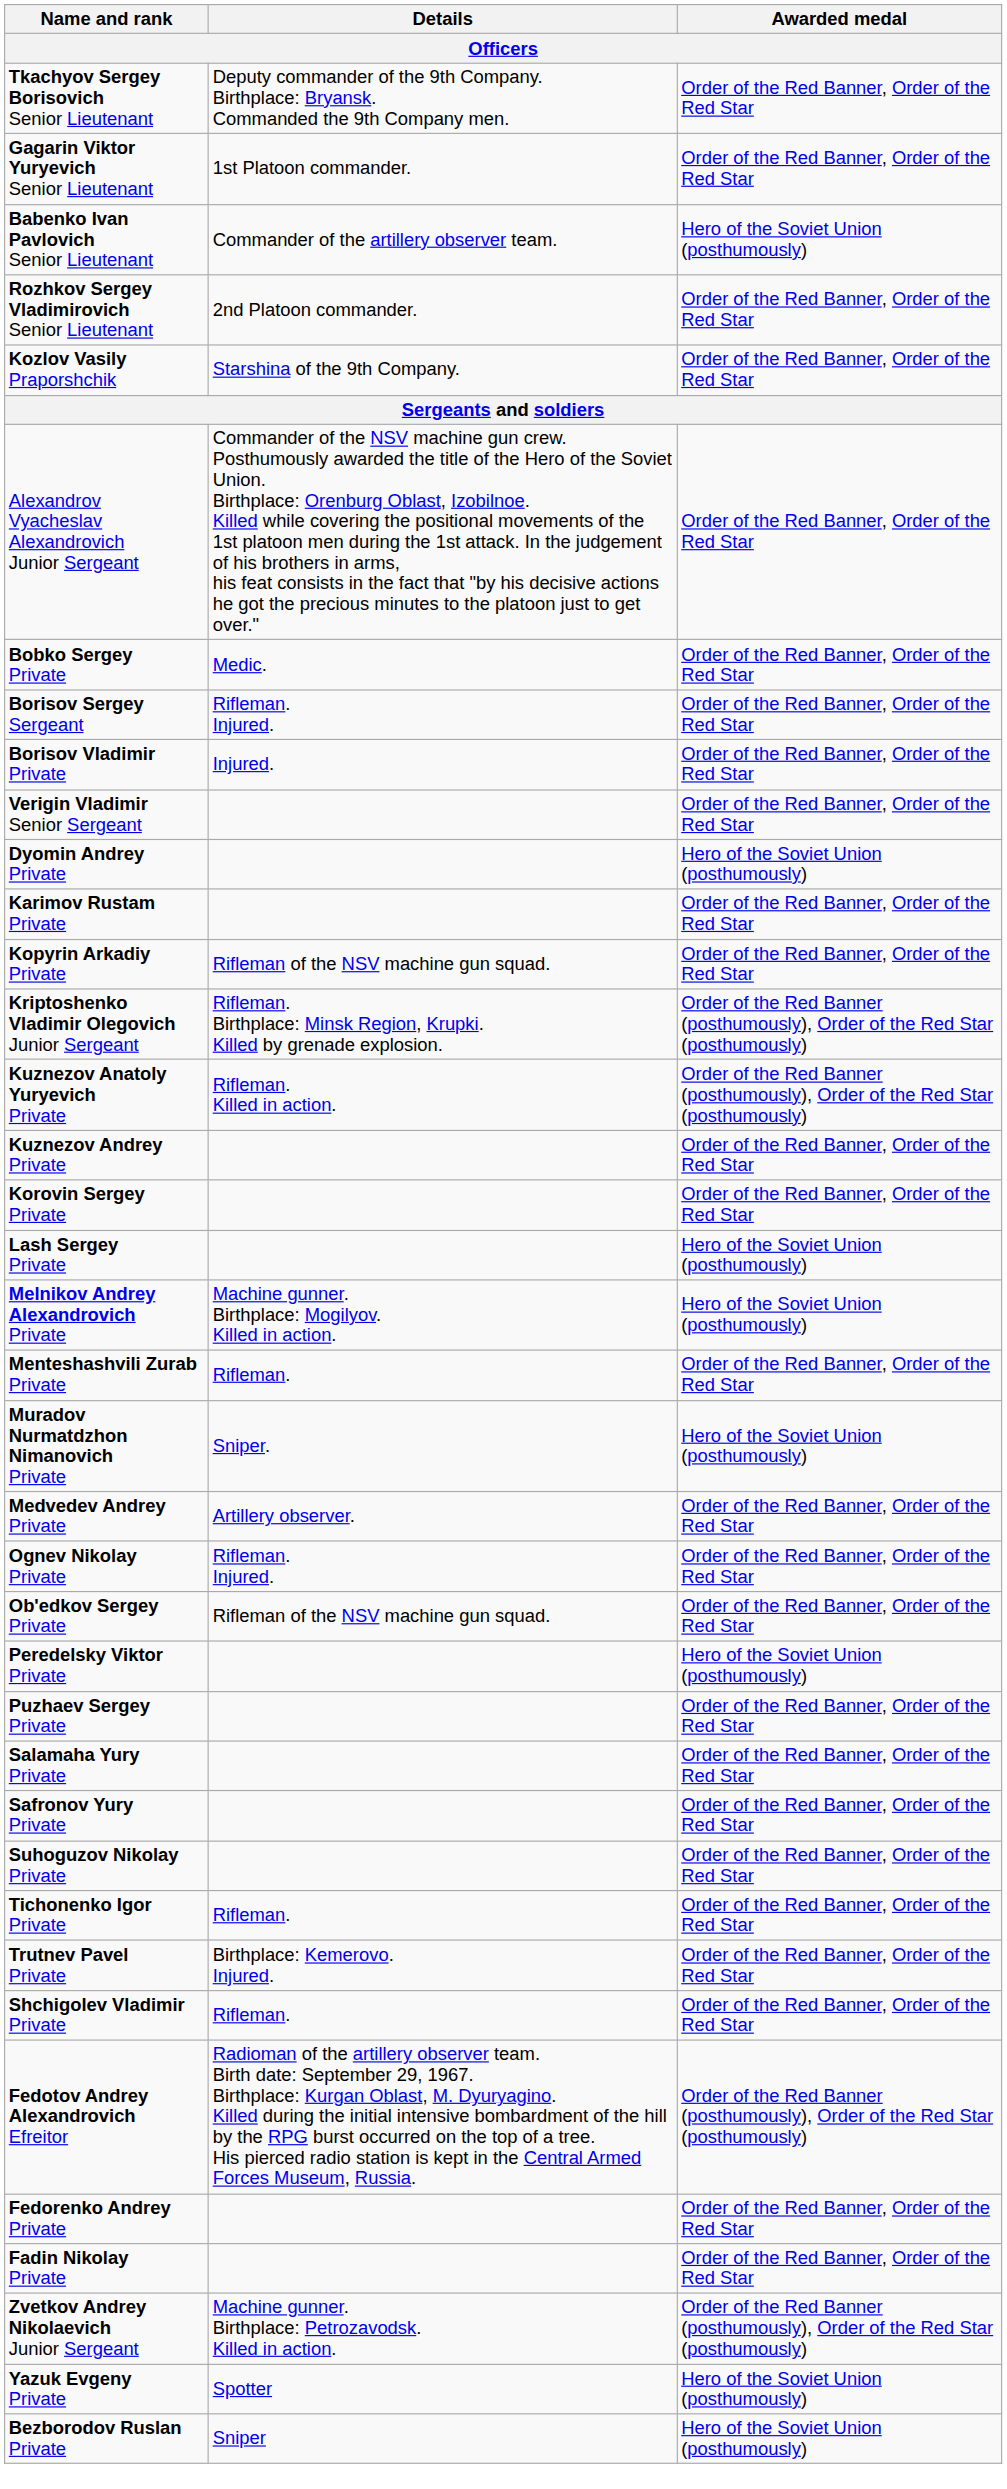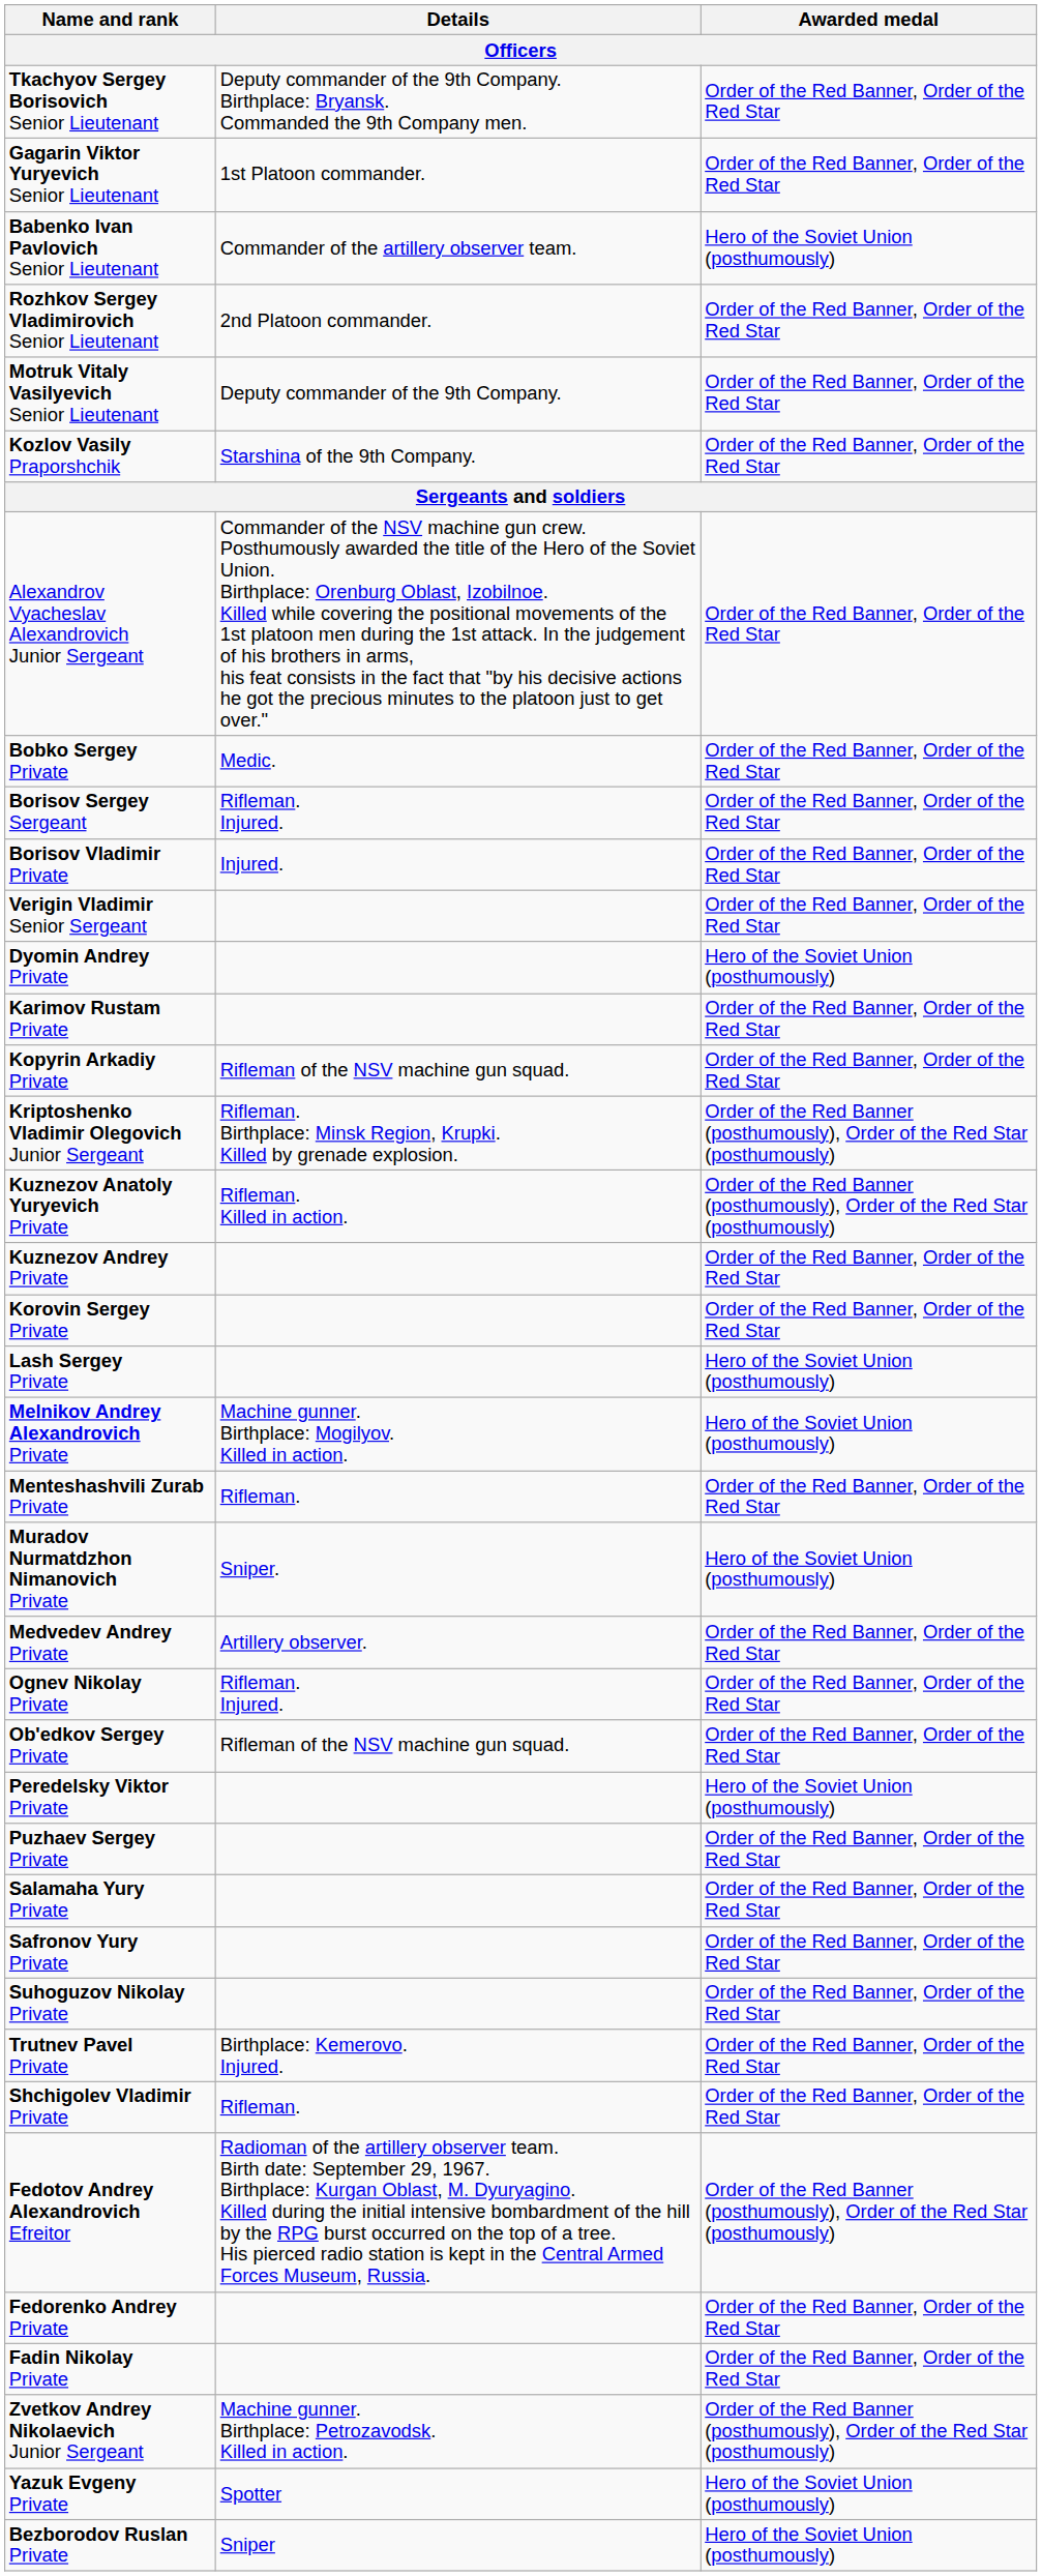 <table class="wikitable nowraplinks" style="border:solid 1px #FFF !important">
 <tr>
 <th>Name and rank</th>
 <th>Details</th>
 <th>Awarded medal</th>
 </tr>
 <tr>
 <th colspan=3><a href='#'>Officers</a></th>
 </tr>
 <tr>
 <td><strong>Tkachyov Sergey Borisovich</strong><br>Senior <a href='#'>Lieutenant</a></td>
 <td>Deputy commander of the 9th Company.<br>Birthplace: <a href='#'>Bryansk</a>.<br>Commanded the 9th Company men.</td>
 <td><a href='#'>Order of the Red Banner</a>, <a href='#'>Order of the Red Star</a></td>
 </tr>
 <tr>
 <td><strong>Gagarin Viktor Yuryevich</strong><br>Senior <a href='#'>Lieutenant</a></td>
 <td>1st Platoon commander.</td>
 <td><a href='#'>Order of the Red Banner</a>, <a href='#'>Order of the Red Star</a></td>
 </tr>
 <tr>
 <td><strong>Babenko Ivan Pavlovich</strong><br>Senior <a href='#'>Lieutenant</a></td>
 <td>Commander of the <a href='#'>artillery observer</a> team.</td>
 <td><a href='#'>Hero of the Soviet Union</a> (<a href='#'>posthumously</a>)</td>
 </tr>
 <tr>
 <td><strong>Rozhkov Sergey Vladimirovich</strong><br>Senior <a href='#'>Lieutenant</a></td>
 <td>2nd Platoon commander.</td>
+<td><a href='#'>Order of the Red Banner</a>, <a href='#'>Order of the Red Star</a></td>
+</tr>
+<tr>
+<td><strong>Motruk Vitaly Vasilyevich</strong><br>Senior <a href='#'>Lieutenant</a></td>
+<td>Deputy commander of the 9th Company.</td>
 <td><a href='#'>Order of the Red Banner</a>, <a href='#'>Order of the Red Star</a></td>
 </tr>
 <tr>
 <td><strong>Kozlov Vasily</strong><br><a href='#'>Praporshchik</a></td>
 <td><a href='#'>Starshina</a> of the 9th Company.</td>
 <td><a href='#'>Order of the Red Banner</a>, <a href='#'>Order of the Red Star</a></td>
 </tr>
 <tr>
 <th colspan=3><a href='#'>Sergeants</a> and <a href='#'>soldiers</a></th>
 </tr>
 <tr>
 <td><span><a href='#'>Alexandrov <br>Vyacheslav Alexandrovich</a></span><br> Junior <a href='#'>Sergeant</a></td>
 <td>Commander of the <a href='#'>NSV</a> machine gun crew. Posthumously awarded the title of the Hero of the Soviet Union.<br>Birthplace: <a href='#'>Orenburg Oblast</a>, <a href='#'>Izobilnoe</a>.<br><a href='#'>Killed</a> while covering the positional movements of the 1st platoon men during the 1st attack. In the judgement of his brothers in arms,<br>his feat consists in the fact that "by his decisive actions he got the precious minutes to the platoon just to get over."</td>
 <td> <a href='#'>Order of the Red Banner</a>, <a href='#'>Order of the Red Star</a></td>
 </tr>
 <tr>
 <td><strong>Bobko Sergey</strong><br> <a href='#'>Private</a></td>
 <td><a href='#'>Medic</a>.</td>
 <td><a href='#'>Order of the Red Banner</a>, <a href='#'>Order of the Red Star</a></td>
 </tr>
 <tr>
 <td><strong>Borisov Sergey</strong><br> <a href='#'>Sergeant</a></td>
 <td><a href='#'>Rifleman</a>.<br><a href='#'>Injured</a>.</td>
 <td><a href='#'>Order of the Red Banner</a>, <a href='#'>Order of the Red Star</a></td>
 </tr>
 <tr>
 <td><strong>Borisov Vladimir</strong><br> <a href='#'>Private</a></td>
 <td><a href='#'>Injured</a>.</td>
 <td><a href='#'>Order of the Red Banner</a>, <a href='#'>Order of the Red Star</a></td>
 </tr>
 <tr>
 <td><strong>Verigin Vladimir</strong><br> Senior <a href='#'>Sergeant</a></td>
 <td></td>
 <td><a href='#'>Order of the Red Banner</a>, <a href='#'>Order of the Red Star</a></td>
 </tr>
 <tr>
 <td><strong>Dyomin Andrey</strong><br> <a href='#'>Private</a></td>
 <td></td>
 <td><a href='#'>Hero of the Soviet Union</a> (<a href='#'>posthumously</a>)</td>
 </tr>
 <tr>
 <td><strong>Karimov Rustam</strong><br> <a href='#'>Private</a></td>
 <td></td>
 <td><a href='#'>Order of the Red Banner</a>, <a href='#'>Order of the Red Star</a></td>
 </tr>
 <tr>
 <td><strong>Kopyrin Arkadiy</strong><br> <a href='#'>Private</a></td>
 <td><a href='#'>Rifleman</a> of the <a href='#'>NSV</a> machine gun squad.</td>
 <td><a href='#'>Order of the Red Banner</a>, <a href='#'>Order of the Red Star</a></td>
 </tr>
 <tr>
 <td><span><strong>Kriptoshenko Vladimir Olegovich</strong></span><br> Junior <a href='#'>Sergeant</a></td>
 <td><a href='#'>Rifleman</a>. <br>Birthplace: <a href='#'>Minsk Region</a>, <a href='#'>Krupki</a>.<br><a href='#'>Killed</a> by grenade explosion.</td>
 <td><a href='#'>Order of the Red Banner</a> (<a href='#'>posthumously</a>), <a href='#'>Order of the Red Star</a> (<a href='#'>posthumously</a>)</td>
 </tr>
 <tr>
 <td><span><strong>Kuznezov Anatoly Yuryevich</strong></span><br> <a href='#'>Private</a></td>
 <td><a href='#'>Rifleman</a>.<br><a href='#'>Killed in action</a>.</td>
 <td><a href='#'>Order of the Red Banner</a> (<a href='#'>posthumously</a>), <a href='#'>Order of the Red Star</a> (<a href='#'>posthumously</a>)</td>
 </tr>
 <tr>
 <td><strong>Kuznezov Andrey</strong><br> <a href='#'>Private</a></td>
 <td></td>
 <td><a href='#'>Order of the Red Banner</a>, <a href='#'>Order of the Red Star</a></td>
 </tr>
 <tr>
 <td><strong>Korovin Sergey</strong><br> <a href='#'>Private</a></td>
 <td></td>
 <td><a href='#'>Order of the Red Banner</a>, <a href='#'>Order of the Red Star</a></td>
 </tr>
 <tr>
 <td><strong>Lash Sergey</strong><br> <a href='#'>Private</a></td>
 <td></td>
 <td><a href='#'>Hero of the Soviet Union</a> (<a href='#'>posthumously</a>)</td>
 </tr>
 <tr>
 <td><span><strong><a href='#'>Melnikov Andrey Alexandrovich</a></strong></span><br> <a href='#'>Private</a></td>
 <td><a href='#'>Machine gunner</a>.<br>Birthplace: <a href='#'>Mogilyov</a>.<br><a href='#'>Killed in action</a>.</td>
 <td><a href='#'>Hero of the Soviet Union</a> (<a href='#'>posthumously</a>)</td>
 </tr>
 <tr>
 <td><strong>Menteshashvili Zurab</strong><br> <a href='#'>Private</a></td>
 <td><a href='#'>Rifleman</a>.</td>
 <td><a href='#'>Order of the Red Banner</a>, <a href='#'>Order of the Red Star</a></td>
 </tr>
 <tr>
 <td><strong>Muradov Nurmatdzhon Nimanovich</strong><br> <a href='#'>Private</a></td>
 <td><a href='#'>Sniper</a>.</td>
 <td><a href='#'>Hero of the Soviet Union</a> (<a href='#'>posthumously</a>)</td>
 </tr>
 <tr>
 <td><strong>Medvedev Andrey</strong><br> <a href='#'>Private</a></td>
 <td><a href='#'>Artillery observer</a>.</td>
 <td><a href='#'>Order of the Red Banner</a>, <a href='#'>Order of the Red Star</a></td>
 </tr>
 <tr>
 <td><strong>Ognev Nikolay</strong><br> <a href='#'>Private</a></td>
 <td><a href='#'>Rifleman</a>.<br><a href='#'>Injured</a>.</td>
 <td><a href='#'>Order of the Red Banner</a>, <a href='#'>Order of the Red Star</a></td>
 </tr>
 <tr>
 <td><strong>Ob'edkov Sergey</strong><br> <a href='#'>Private</a></td>
 <td>Rifleman of the <a href='#'>NSV</a> machine gun squad.</td>
 <td><a href='#'>Order of the Red Banner</a>, <a href='#'>Order of the Red Star</a></td>
 </tr>
 <tr>
 <td><strong>Peredelsky Viktor</strong><br> <a href='#'>Private</a></td>
 <td></td>
 <td><a href='#'>Hero of the Soviet Union</a> (<a href='#'>posthumously</a>)</td>
 </tr>
 <tr>
 <td><strong>Puzhaev Sergey</strong><br> <a href='#'>Private</a></td>
 <td></td>
 <td><a href='#'>Order of the Red Banner</a>, <a href='#'>Order of the Red Star</a></td>
 </tr>
 <tr>
 <td><strong>Salamaha Yury</strong><br> <a href='#'>Private</a></td>
 <td></td>
 <td><a href='#'>Order of the Red Banner</a>, <a href='#'>Order of the Red Star</a></td>
 </tr>
 <tr>
 <td><strong>Safronov Yury</strong><br> <a href='#'>Private</a></td>
 <td></td>
 <td><a href='#'>Order of the Red Banner</a>, <a href='#'>Order of the Red Star</a></td>
 </tr>
 <tr>
 <td><strong>Suhoguzov Nikolay</strong><br> <a href='#'>Private</a></td>
 <td></td>
 <td><a href='#'>Order of the Red Banner</a>, <a href='#'>Order of the Red Star</a></td>
 </tr>
 <tr>
-<td><strong>Tichonenko Igor</strong><br> <a href='#'>Private</a></td>
-<td><a href='#'>Rifleman</a>.</td>
-<td><a href='#'>Order of the Red Banner</a>, <a href='#'>Order of the Red Star</a></td>
-</tr>
-<tr>
 <td><strong>Trutnev Pavel</strong><br> <a href='#'>Private</a></td>
 <td>Birthplace: <a href='#'>Kemerovo</a>.<br><a href='#'>Injured</a>.</td>
 <td><a href='#'>Order of the Red Banner</a>, <a href='#'>Order of the Red Star</a></td>
 </tr>
 <tr>
 <td><strong>Shchigolev Vladimir</strong><br> <a href='#'>Private</a></td>
 <td><a href='#'>Rifleman</a>.</td>
 <td><a href='#'>Order of the Red Banner</a>, <a href='#'>Order of the Red Star</a></td>
 </tr>
 <tr>
 <td><span><strong>Fedotov Andrey Alexandrovich</strong></span><br> <a href='#'>Efreitor</a></td>
 <td><a href='#'>Radioman</a> of the <a href='#'>artillery observer</a> team.<br>Birth date: September 29, 1967.<br> Birthplace: <a href='#'>Kurgan Oblast</a>, <a href='#'>M. Dyuryagino</a>. <br><a href='#'>Killed</a> during the initial intensive bombardment of the hill by the <a href='#'>RPG</a> burst occurred on the top of a tree.<br>His pierced radio station is kept in the <a href='#'>Central Armed Forces Museum</a>, <a href='#'>Russia</a>.</td>
 <td><a href='#'>Order of the Red Banner</a> (<a href='#'>posthumously</a>), <a href='#'>Order of the Red Star</a> (<a href='#'>posthumously</a>)</td>
 </tr>
 <tr>
 <td><strong>Fedorenko Andrey</strong><br> <a href='#'>Private</a></td>
 <td></td>
 <td><a href='#'>Order of the Red Banner</a>, <a href='#'>Order of the Red Star</a></td>
 </tr>
 <tr>
 <td><strong>Fadin Nikolay</strong><br> <a href='#'>Private</a></td>
 <td></td>
 <td><a href='#'>Order of the Red Banner</a>, <a href='#'>Order of the Red Star</a></td>
 </tr>
 <tr>
 <td><span><strong>Zvetkov Andrey Nikolaevich</strong></span><br> Junior <a href='#'>Sergeant</a></td>
 <td><a href='#'>Machine gunner</a>. <br>Birthplace: <a href='#'>Petrozavodsk</a>.<br><a href='#'>Killed in action</a>.</td>
 <td><a href='#'>Order of the Red Banner</a> (<a href='#'>posthumously</a>), <a href='#'>Order of the Red Star</a> (<a href='#'>posthumously</a>)</td>
 </tr>
 <tr>
 <td><strong>Yazuk Evgeny</strong><br> <a href='#'>Private</a></td>
 <td><a href='#'>Spotter</a></td>
 <td><a href='#'>Hero of the Soviet Union</a> (<a href='#'>posthumously</a>)</td>
 </tr>
 <tr>
 <td><strong>Bezborodov Ruslan</strong> <br> <a href='#'>Private</a></td>
 <td><a href='#'>Sniper</a></td>
 <td><a href='#'>Hero of the Soviet Union</a> (<a href='#'>posthumously</a>)</td>
 </tr>
 </table>
